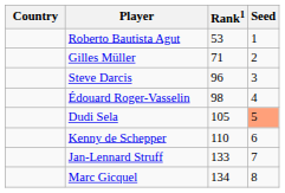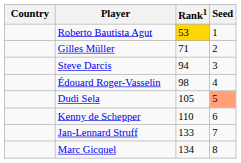 <table class="sortable wikitable">
 <tr>
 <th width="70">Country</th>
 <th width="175">Player</th>
 <th>Rank<sup>1</sup></th>
 <th>Seed</th>
 </tr>
 <tr>
 <td></td>
 <td><a href='#'>Roberto Bautista Agut</a></td>
-<td>53</td>
+<td style="background: gold;">53</td>
 <td>1</td>
 </tr>
 <tr>
 <td></td>
 <td><a href='#'>Gilles Müller</a></td>
 <td>71</td>
 <td>2</td>
 </tr>
 <tr>
 <td></td>
 <td><a href='#'>Steve Darcis</a></td>
-<td>96</td>
+<td>94</td>
 <td>3</td>
 </tr>
 <tr>
 <td></td>
 <td><a href='#'>Édouard Roger-Vasselin</a></td>
 <td>98</td>
 <td>4</td>
 </tr>
 <tr>
 <td></td>
 <td><a href='#'>Dudi Sela</a></td>
 <td>105</td>
 <td style="background: lightsalmon;">5</td>
 </tr>
 <tr>
 <td></td>
 <td><a href='#'>Kenny de Schepper</a></td>
 <td>110</td>
 <td>6</td>
 </tr>
 <tr>
 <td></td>
 <td><a href='#'>Jan-Lennard Struff</a></td>
 <td>133</td>
 <td>7</td>
 </tr>
 <tr>
 <td></td>
 <td><a href='#'>Marc Gicquel</a></td>
 <td>134</td>
 <td>8</td>
 </tr>
 </table>
